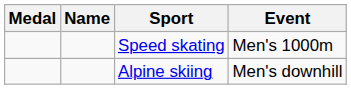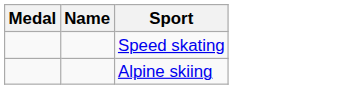 <table class="wikitable sortable" style="font-size:90%">
 <tr>
 <th>Medal</th>
 <th>Name</th>
 <th>Sport</th>
-<th>Event</th>
 </tr>
 <tr>
 <td></td>
 <td></td>
 <td><a href='#'>Speed skating</a></td>
-<td>Men's 1000m</td>
 </tr>
 <tr>
 <td></td>
 <td></td>
 <td><a href='#'>Alpine skiing</a></td>
-<td>Men's downhill</td>
 </tr>
 </table>
